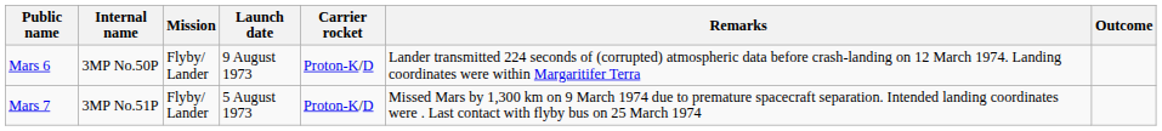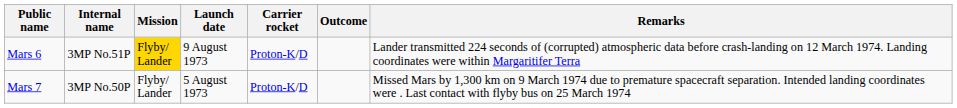 <table class="wikitable sortable">
 <tr>
 <th>Public name</th>
 <th>Internal name</th>
 <th>Mission</th>
 <th>Launch date</th>
 <th>Carrier rocket</th>
+<th>Outcome</th>
 <th>Remarks</th>
-<th>Outcome</th>
 </tr>
 <tr>
 <td><a href='#'>Mars 6</a></td>
-<td>3MP No.50P</td>
-<td>Flyby/<br>Lander</td>
+<td>3MP No.51P</td>
+<td style="background: gold;">Flyby/<br>Lander</td>
 <td>9 August 1973</td>
 <td><a href='#'>Proton-K</a>/<a href='#'>D</a></td>
+<td></td>
 <td>Lander transmitted 224 seconds of (corrupted) atmospheric data before crash-landing on 12 March 1974. Landing coordinates were  within <a href='#'>Margaritifer Terra</a></td>
-<td></td>
 </tr>
 <tr>
 <td><a href='#'>Mars 7</a></td>
-<td>3MP No.51P</td>
+<td>3MP No.50P</td>
 <td>Flyby/<br>Lander</td>
 <td>5 August 1973</td>
 <td><a href='#'>Proton-K</a>/<a href='#'>D</a></td>
+<td></td>
 <td>Missed Mars by 1,300 km on 9 March 1974 due to premature spacecraft separation. Intended landing coordinates were . Last contact with flyby bus on 25 March 1974</td>
-<td></td>
 </tr>
 </table>
